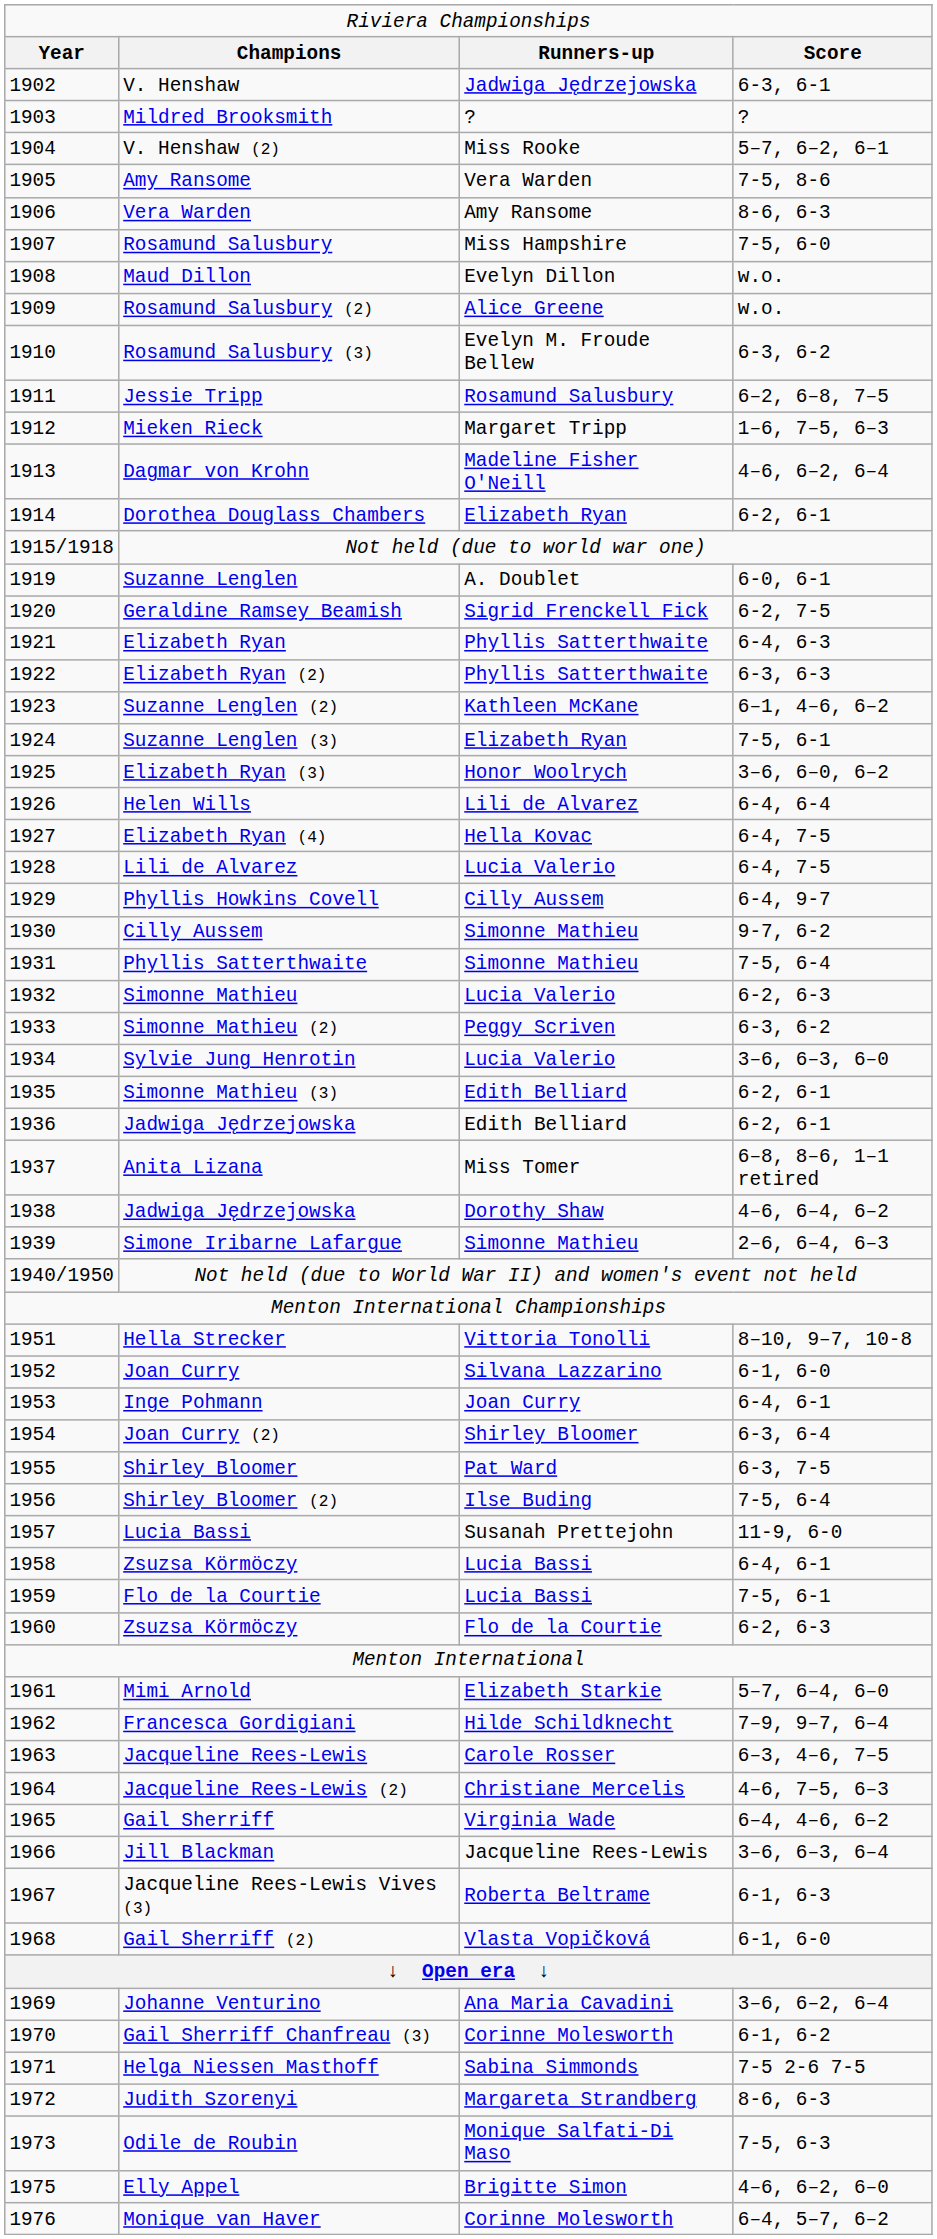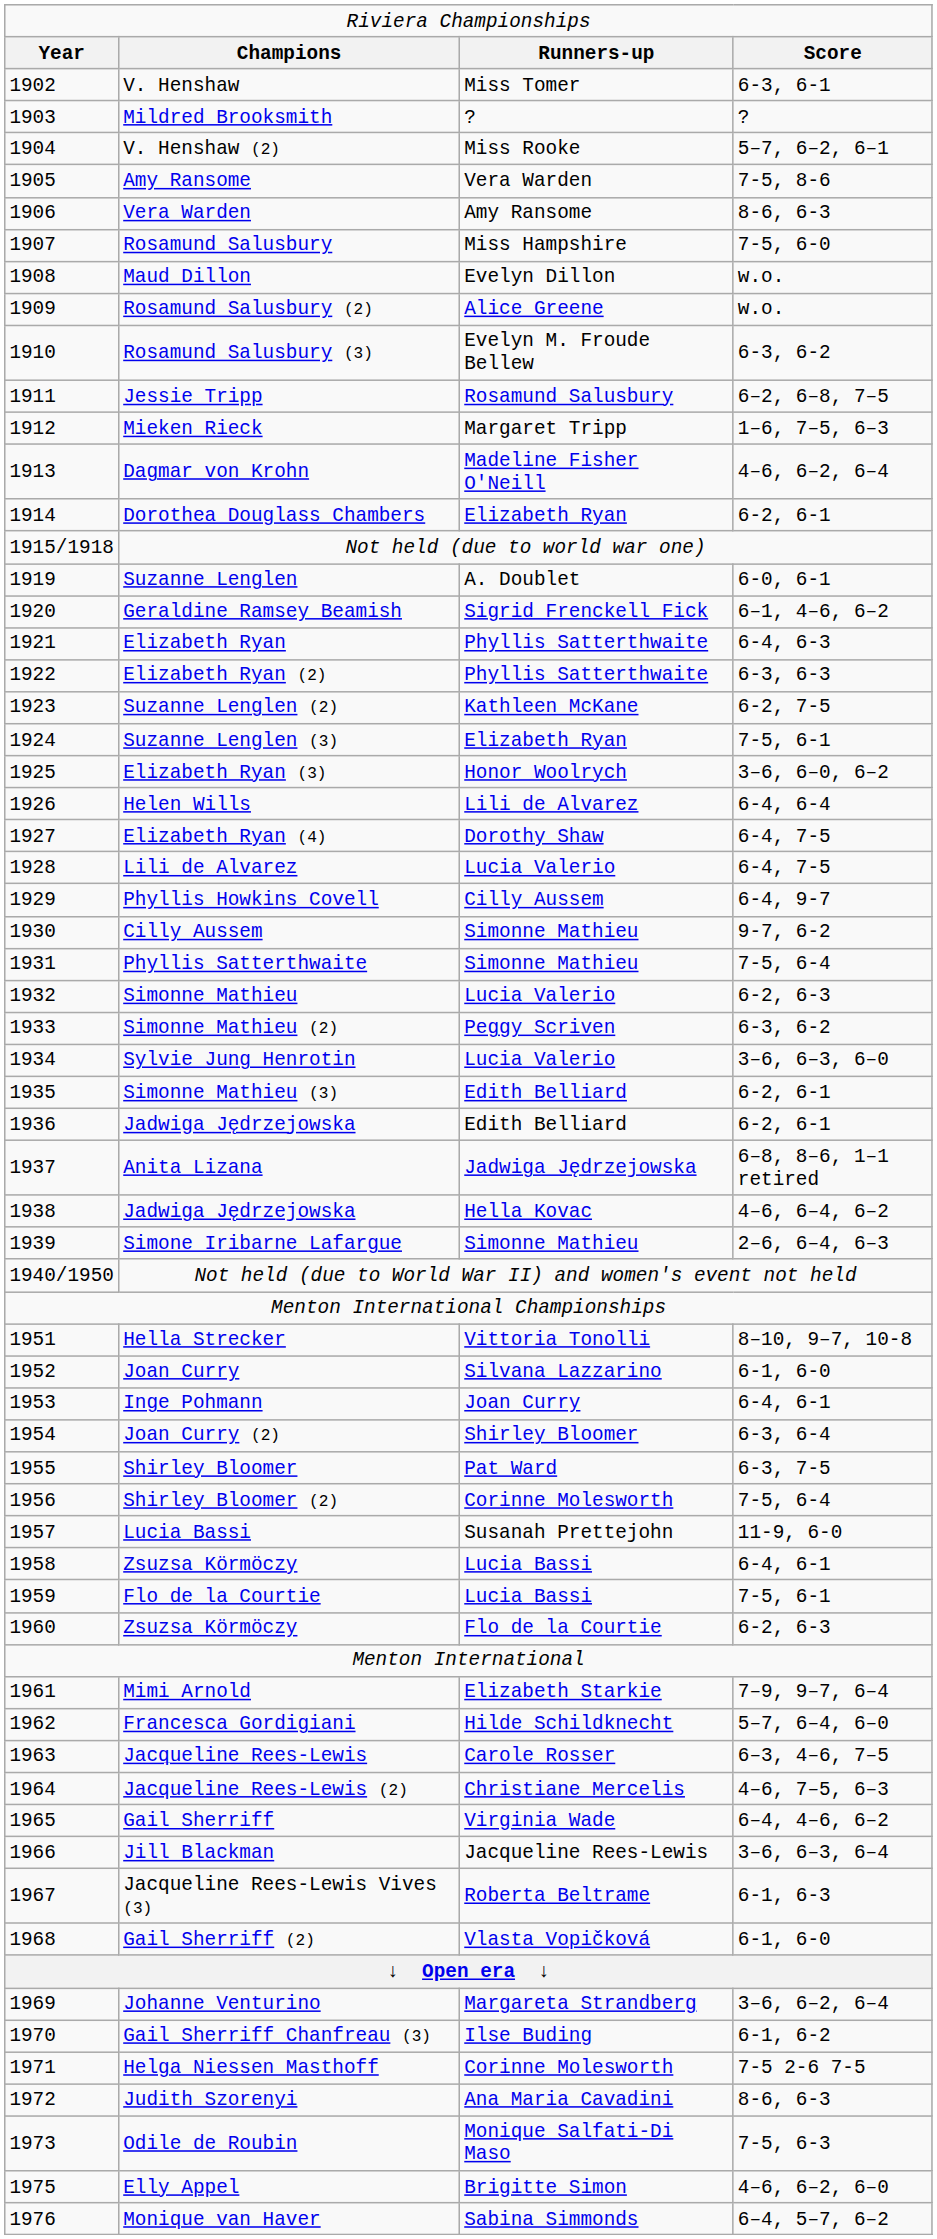 <table class="wikitable" style="font-size:98%;">
 <tr>
 <td colspan=4 align=center><em>Riviera Championships</em></td>
 </tr>
 <tr>
 <th style="width:60px;">Year</th>
 <th style="width:260px;">Champions</th>
 <th style="width:200px;">Runners-up</th>
 <th style="width:150px;">Score</th>
 </tr>
 <tr>
 <td>1902</td>
 <td> V. Henshaw</td>
-<td> <a href='#'>Jadwiga Jędrzejowska</a></td>
+<td> Miss Tomer</td>
 <td>6-3, 6-1</td>
 </tr>
 <tr>
 <td>1903</td>
 <td> <a href='#'>Mildred Brooksmith</a></td>
 <td>?</td>
 <td>?</td>
 </tr>
 <tr>
 <td>1904</td>
 <td> V. Henshaw <small>(2)</small></td>
 <td> Miss Rooke</td>
 <td>5–7, 6–2, 6–1</td>
 </tr>
 <tr>
 <td>1905</td>
 <td> <a href='#'>Amy Ransome</a></td>
 <td> Vera Warden</td>
 <td>7-5, 8-6</td>
 </tr>
 <tr>
 <td>1906</td>
 <td> <a href='#'>Vera Warden</a></td>
 <td> Amy Ransome</td>
 <td>8-6, 6-3</td>
 </tr>
 <tr>
 <td>1907</td>
 <td> <a href='#'>Rosamund Salusbury</a></td>
 <td> Miss Hampshire</td>
 <td>7-5, 6-0</td>
 </tr>
 <tr>
 <td>1908</td>
 <td> <a href='#'>Maud Dillon</a></td>
 <td> Evelyn Dillon</td>
 <td>w.o.</td>
 </tr>
 <tr>
 <td>1909</td>
 <td> <a href='#'>Rosamund Salusbury</a> <small>(2)</small></td>
 <td> <a href='#'>Alice Greene</a></td>
 <td>w.o.</td>
 </tr>
 <tr>
 <td>1910</td>
 <td> <a href='#'>Rosamund Salusbury</a> <small>(3)</small></td>
 <td> Evelyn M. Froude Bellew</td>
 <td>6-3, 6-2</td>
 </tr>
 <tr>
 <td>1911</td>
 <td> <a href='#'>Jessie Tripp</a></td>
 <td> <a href='#'>Rosamund Salusbury</a></td>
 <td>6–2, 6–8, 7–5</td>
 </tr>
 <tr>
 <td>1912</td>
 <td> <a href='#'>Mieken Rieck</a></td>
 <td> Margaret Tripp</td>
 <td>1–6, 7–5, 6–3</td>
 </tr>
 <tr>
 <td>1913</td>
 <td> <a href='#'>Dagmar von Krohn</a></td>
 <td> <a href='#'>Madeline Fisher O'Neill</a></td>
 <td>4–6, 6–2, 6–4</td>
 </tr>
 <tr>
 <td>1914</td>
 <td> <a href='#'>Dorothea Douglass Chambers</a></td>
 <td> <a href='#'>Elizabeth Ryan</a></td>
 <td>6-2, 6-1</td>
 </tr>
 <tr>
 <td>1915/1918</td>
 <td colspan=3 align=center><em>Not held (due to world war one)</em></td>
 </tr>
 <tr>
 <td>1919</td>
 <td> <a href='#'>Suzanne Lenglen</a></td>
 <td> A. Doublet</td>
 <td>6-0, 6-1</td>
 </tr>
 <tr>
 <td>1920</td>
 <td> <a href='#'>Geraldine Ramsey Beamish</a></td>
 <td> <a href='#'>Sigrid Frenckell Fick</a></td>
-<td>6-2, 7-5</td>
+<td>6–1, 4–6, 6–2</td>
 </tr>
 <tr>
 <td>1921</td>
 <td> <a href='#'>Elizabeth Ryan</a></td>
 <td> <a href='#'>Phyllis Satterthwaite</a></td>
 <td>6-4, 6-3</td>
 </tr>
 <tr>
 <td>1922</td>
 <td> <a href='#'>Elizabeth Ryan</a> <small>(2)</small></td>
 <td> <a href='#'>Phyllis Satterthwaite</a></td>
 <td>6-3, 6-3</td>
 </tr>
 <tr>
 <td>1923</td>
 <td> <a href='#'>Suzanne Lenglen</a> <small>(2)</small></td>
 <td> <a href='#'>Kathleen McKane</a></td>
-<td>6–1, 4–6, 6–2</td>
+<td>6-2, 7-5</td>
 </tr>
 <tr>
 <td>1924</td>
 <td> <a href='#'>Suzanne Lenglen</a> <small>(3)</small></td>
 <td> <a href='#'>Elizabeth Ryan</a></td>
 <td>7-5, 6-1</td>
 </tr>
 <tr>
 <td>1925</td>
 <td> <a href='#'>Elizabeth Ryan</a> <small>(3)</small></td>
 <td> <a href='#'>Honor Woolrych</a></td>
 <td>3–6, 6–0, 6–2</td>
 </tr>
 <tr>
 <td>1926</td>
 <td> <a href='#'>Helen Wills</a></td>
 <td> <a href='#'>Lili de Alvarez</a></td>
 <td>6-4, 6-4</td>
 </tr>
 <tr>
 <td>1927</td>
 <td> <a href='#'>Elizabeth Ryan</a> <small>(4)</small></td>
-<td> <a href='#'>Hella Kovac</a></td>
+<td> <a href='#'>Dorothy Shaw</a></td>
 <td>6-4, 7-5</td>
 </tr>
 <tr>
 <td>1928</td>
 <td> <a href='#'>Lili de Alvarez</a></td>
 <td> <a href='#'>Lucia Valerio</a></td>
 <td>6-4, 7-5</td>
 </tr>
 <tr>
 <td>1929</td>
 <td> <a href='#'>Phyllis Howkins Covell</a></td>
 <td> <a href='#'>Cilly Aussem</a></td>
 <td>6-4, 9-7</td>
 </tr>
 <tr>
 <td>1930</td>
 <td> <a href='#'>Cilly Aussem</a></td>
 <td> <a href='#'>Simonne Mathieu</a></td>
 <td>9-7, 6-2</td>
 </tr>
 <tr>
 <td>1931</td>
 <td> <a href='#'>Phyllis Satterthwaite</a></td>
 <td> <a href='#'>Simonne Mathieu</a></td>
 <td>7-5, 6-4</td>
 </tr>
 <tr>
 <td>1932</td>
 <td> <a href='#'>Simonne Mathieu</a></td>
 <td> <a href='#'>Lucia Valerio</a></td>
 <td>6-2, 6-3</td>
 </tr>
 <tr>
 <td>1933</td>
 <td> <a href='#'>Simonne Mathieu</a> <small>(2)</small></td>
 <td> <a href='#'>Peggy Scriven</a></td>
 <td>6-3, 6-2</td>
 </tr>
 <tr>
 <td>1934</td>
 <td> <a href='#'>Sylvie Jung Henrotin</a></td>
 <td> <a href='#'>Lucia Valerio</a></td>
 <td>3–6, 6–3, 6–0</td>
 </tr>
 <tr>
 <td>1935</td>
 <td> <a href='#'>Simonne Mathieu</a> <small>(3)</small></td>
 <td> <a href='#'>Edith Belliard</a></td>
 <td>6-2, 6-1</td>
 </tr>
 <tr>
 <td>1936</td>
 <td> <a href='#'>Jadwiga Jędrzejowska</a></td>
 <td> Edith Belliard</td>
 <td>6-2, 6-1</td>
 </tr>
 <tr>
 <td>1937</td>
 <td> <a href='#'>Anita Lizana</a></td>
-<td> Miss Tomer</td>
+<td> <a href='#'>Jadwiga Jędrzejowska</a></td>
 <td>6–8, 8–6, 1–1 retired</td>
 </tr>
 <tr>
 <td>1938</td>
 <td> <a href='#'>Jadwiga Jędrzejowska</a></td>
-<td> <a href='#'>Dorothy Shaw</a></td>
+<td> <a href='#'>Hella Kovac</a></td>
 <td>4–6, 6–4, 6–2</td>
 </tr>
 <tr>
 <td>1939</td>
 <td> <a href='#'>Simone Iribarne Lafargue</a></td>
 <td> <a href='#'>Simonne Mathieu</a></td>
 <td>2–6, 6–4, 6–3</td>
 </tr>
 <tr>
 <td>1940/1950</td>
 <td colspan=3 align=center><em>Not held (due to World War II) and women's event not held</em></td>
 </tr>
 <tr>
 <td colspan=4 align=center><em>Menton International Championships</em></td>
 </tr>
 <tr>
 <td>1951</td>
 <td> <a href='#'>Hella Strecker</a></td>
 <td> <a href='#'>Vittoria Tonolli</a></td>
 <td>8–10, 9–7, 10-8</td>
 </tr>
 <tr>
 <td>1952</td>
 <td> <a href='#'>Joan Curry</a></td>
 <td> <a href='#'>Silvana Lazzarino</a></td>
 <td>6-1, 6-0</td>
 </tr>
 <tr>
 <td>1953</td>
 <td> <a href='#'>Inge Pohmann</a></td>
 <td> <a href='#'>Joan Curry</a></td>
 <td>6-4, 6-1</td>
 </tr>
 <tr>
 <td>1954</td>
 <td> <a href='#'>Joan Curry</a> <small>(2)</small></td>
 <td> <a href='#'>Shirley Bloomer</a></td>
 <td>6-3, 6-4</td>
 </tr>
 <tr>
 <td>1955</td>
 <td> <a href='#'>Shirley Bloomer</a></td>
 <td> <a href='#'>Pat Ward</a></td>
 <td>6-3, 7-5</td>
 </tr>
 <tr>
 <td>1956</td>
 <td> <a href='#'>Shirley Bloomer</a> <small>(2)</small></td>
-<td> <a href='#'>Ilse Buding</a></td>
+<td> <a href='#'>Corinne Molesworth</a></td>
 <td>7-5, 6-4</td>
 </tr>
 <tr>
 <td>1957</td>
 <td> <a href='#'>Lucia Bassi</a></td>
 <td> Susanah Prettejohn</td>
 <td>11-9, 6-0</td>
 </tr>
 <tr>
 <td>1958</td>
 <td> <a href='#'>Zsuzsa Körmöczy</a></td>
 <td> <a href='#'>Lucia Bassi</a></td>
 <td>6-4, 6-1</td>
 </tr>
 <tr>
 <td>1959</td>
 <td> <a href='#'>Flo de la Courtie</a></td>
 <td> <a href='#'>Lucia Bassi</a></td>
 <td>7-5, 6-1</td>
 </tr>
 <tr>
 <td>1960</td>
 <td> <a href='#'>Zsuzsa Körmöczy</a></td>
 <td> <a href='#'>Flo de la Courtie</a></td>
 <td>6-2, 6-3</td>
 </tr>
 <tr>
 <td colspan=4 align=center><em>Menton International</em></td>
 </tr>
 <tr>
 <td>1961</td>
 <td> <a href='#'>Mimi Arnold</a></td>
 <td> <a href='#'>Elizabeth Starkie</a></td>
-<td>5–7, 6–4, 6–0</td>
+<td>7–9, 9–7, 6–4</td>
 </tr>
 <tr>
 <td>1962</td>
 <td> <a href='#'>Francesca Gordigiani</a></td>
 <td> <a href='#'>Hilde Schildknecht</a></td>
-<td>7–9, 9–7, 6–4</td>
+<td>5–7, 6–4, 6–0</td>
 </tr>
 <tr>
 <td>1963</td>
 <td> <a href='#'>Jacqueline Rees-Lewis</a></td>
 <td> <a href='#'>Carole Rosser</a></td>
 <td>6–3, 4–6, 7–5</td>
 </tr>
 <tr>
 <td>1964</td>
 <td> <a href='#'>Jacqueline Rees-Lewis</a> <small>(2)</small></td>
 <td> <a href='#'>Christiane Mercelis</a></td>
 <td>4–6, 7–5, 6–3</td>
 </tr>
 <tr>
 <td>1965</td>
 <td> <a href='#'>Gail Sherriff</a></td>
 <td> <a href='#'>Virginia Wade</a></td>
 <td>6–4, 4–6, 6–2</td>
 </tr>
 <tr>
 <td>1966</td>
 <td> <a href='#'>Jill Blackman</a></td>
 <td> Jacqueline Rees-Lewis</td>
 <td>3–6, 6–3, 6–4</td>
 </tr>
 <tr>
 <td>1967</td>
 <td> Jacqueline Rees-Lewis Vives <small>(3)</small></td>
 <td> <a href='#'>Roberta Beltrame</a></td>
 <td>6-1, 6-3</td>
 </tr>
 <tr>
 <td>1968</td>
 <td> <a href='#'>Gail Sherriff</a> <small>(2)</small></td>
 <td> <a href='#'>Vlasta Vopičková</a></td>
 <td>6-1, 6-0</td>
 </tr>
 <tr>
 <th colspan=4 align=center>↓  <a href='#'>Open era</a>  ↓</th>
 </tr>
 <tr>
 <td>1969</td>
 <td> <a href='#'>Johanne Venturino</a></td>
-<td> <a href='#'>Ana Maria Cavadini</a></td>
+<td> <a href='#'>Margareta Strandberg</a></td>
 <td>3–6, 6–2, 6–4</td>
 </tr>
 <tr>
 <td>1970</td>
 <td> <a href='#'>Gail Sherriff Chanfreau</a> <small>(3)</small></td>
-<td> <a href='#'>Corinne Molesworth</a></td>
+<td> <a href='#'>Ilse Buding</a></td>
 <td>6-1, 6-2</td>
 </tr>
 <tr>
 <td>1971</td>
 <td> <a href='#'>Helga Niessen Masthoff</a></td>
-<td> <a href='#'>Sabina Simmonds</a></td>
+<td> <a href='#'>Corinne Molesworth</a></td>
 <td>7-5 2-6 7-5</td>
 </tr>
 <tr>
 <td>1972</td>
 <td> <a href='#'>Judith Szorenyi</a></td>
-<td> <a href='#'>Margareta Strandberg</a></td>
+<td> <a href='#'>Ana Maria Cavadini</a></td>
 <td>8-6, 6-3</td>
 </tr>
 <tr>
 <td>1973</td>
 <td> <a href='#'>Odile de Roubin</a></td>
 <td> <a href='#'>Monique Salfati-Di Maso</a></td>
 <td>7-5, 6-3</td>
 </tr>
 <tr>
 <td>1975</td>
 <td> <a href='#'>Elly Appel</a></td>
 <td> <a href='#'>Brigitte Simon</a></td>
 <td>4–6, 6–2, 6–0</td>
 </tr>
 <tr>
 <td>1976</td>
 <td> <a href='#'>Monique van Haver</a></td>
-<td> <a href='#'>Corinne Molesworth</a></td>
+<td> <a href='#'>Sabina Simmonds</a></td>
 <td>6–4, 5–7, 6–2</td>
 </tr>
 <tr>
 </tr>
 </table>
